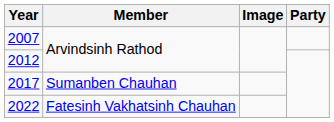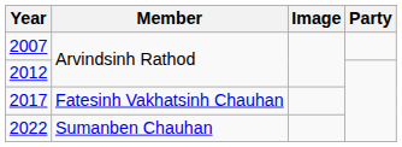 <table class="wikitable sortable">
 <tr>
 <th>Year</th>
 <th>Member</th>
 <th>Image</th>
 <th colspan="2">Party</th>
 </tr>
 <tr>
 <td><a href='#'>2007</a></td>
 <td rowspan=2>Arvindsinh Rathod</td>
 <td rowspan=2></td>
 <td></td>
 </tr>
 <tr>
 <td><a href='#'>2012</a></td>
 </tr>
 <tr>
 <td><a href='#'>2017</a></td>
-<td><a href='#'>Sumanben Chauhan</a></td>
+<td><a href='#'>Fatesinh Vakhatsinh Chauhan</a></td>
 <td></td>
 </tr>
 <tr>
 <td><a href='#'>2022</a></td>
-<td><a href='#'>Fatesinh Vakhatsinh Chauhan</a></td>
+<td><a href='#'>Sumanben Chauhan</a></td>
 <td></td>
 </tr>
 </table>
